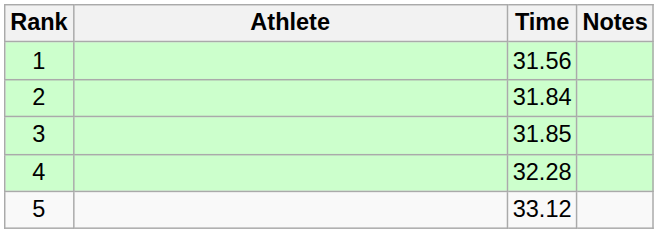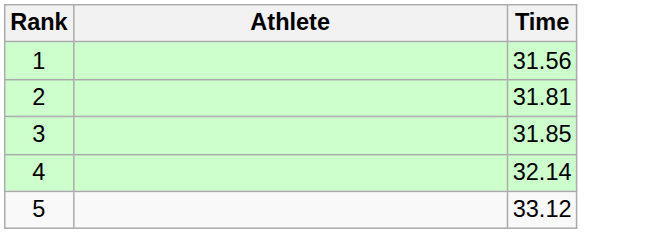 <table class="wikitable" style="text-align:center">
 <tr>
 <th>Rank</th>
 <th Style="width:18em">Athlete</th>
 <th>Time</th>
-<th>Notes</th>
 </tr>
 <tr style="background:#cfc">
 <td>1</td>
 <td style="text-align:left"></td>
 <td>31.56</td>
-<td></td>
 </tr>
 <tr style="background:#cfc">
 <td>2</td>
 <td style="text-align:left"></td>
-<td>31.84</td>
-<td></td>
+<td>31.81</td>
 </tr>
 <tr style="background:#cfc">
 <td>3</td>
 <td style="text-align:left"></td>
 <td>31.85</td>
-<td></td>
 </tr>
 <tr style="background:#cfc">
 <td>4</td>
 <td style="text-align:left"></td>
-<td>32.28</td>
-<td></td>
+<td>32.14</td>
 </tr>
 <tr>
 <td>5</td>
 <td style="text-align:left"></td>
 <td>33.12</td>
-<td></td>
 </tr>
 </table>
